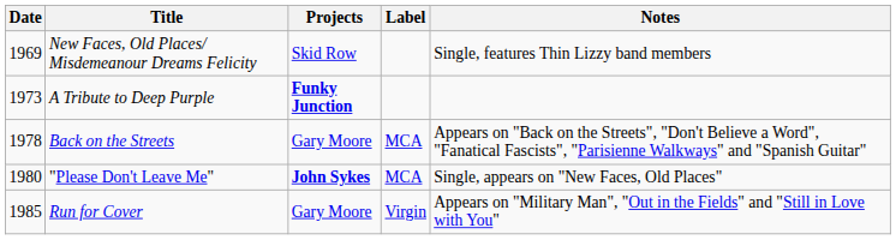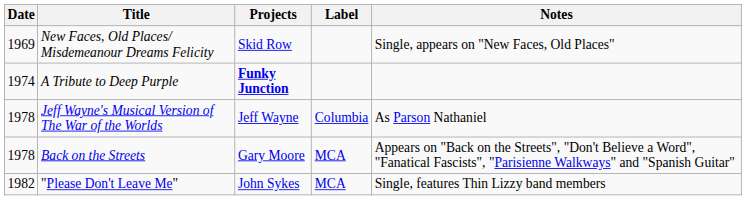 <table class="wikitable">
 <tr>
 <th>Date</th>
 <th>Title</th>
 <th>Projects</th>
 <th>Label</th>
 <th>Notes</th>
 </tr>
 <tr>
 <td>1969</td>
 <td><em>New Faces, Old Places/ Misdemeanour Dreams Felicity</em></td>
 <td><a href='#'>Skid Row</a></td>
 <td></td>
-<td>Single, features Thin Lizzy band members</td>
+<td>Single, appears on "New Faces, Old Places"</td>
 </tr>
 <tr>
-<td>1973</td>
+<td>1974</td>
 <td><em>A Tribute to Deep Purple</em></td>
 <td><strong><a href='#'>Funky Junction</a></strong></td>
 <td></td>
 <td></td>
+</tr>
+<tr>
+<td>1978</td>
+<td><em><a href='#'>Jeff Wayne's Musical Version of The War of the Worlds</a></em></td>
+<td><a href='#'>Jeff Wayne</a></td>
+<td><a href='#'>Columbia</a></td>
+<td>As <a href='#'>Parson</a> Nathaniel</td>
 </tr>
 <tr>
 <td>1978</td>
 <td><em><a href='#'>Back on the Streets</a></em></td>
 <td><a href='#'>Gary Moore</a></td>
 <td><a href='#'>MCA</a></td>
 <td>Appears on "Back on the Streets", "Don't Believe a Word", "Fanatical Fascists", "<a href='#'>Parisienne Walkways</a>" and "Spanish Guitar"</td>
 </tr>
 <tr>
-<td>1980</td>
+<td>1982</td>
 <td>"<a href='#'>Please Don't Leave Me</a>"</td>
-<td><strong><a href='#'>John Sykes</a></strong></td>
+<td><a href='#'>John Sykes</a></td>
 <td><a href='#'>MCA</a></td>
-<td>Single, appears on "New Faces, Old Places"</td>
-</tr>
-<tr>
-<td>1985</td>
-<td><em><a href='#'>Run for Cover</a></em></td>
-<td><a href='#'>Gary Moore</a></td>
-<td><a href='#'>Virgin</a></td>
-<td>Appears on "Military Man", "<a href='#'>Out in the Fields</a>" and "<a href='#'>Still in Love with You</a>"</td>
+<td>Single, features Thin Lizzy band members</td>
 </tr>
 </table>
